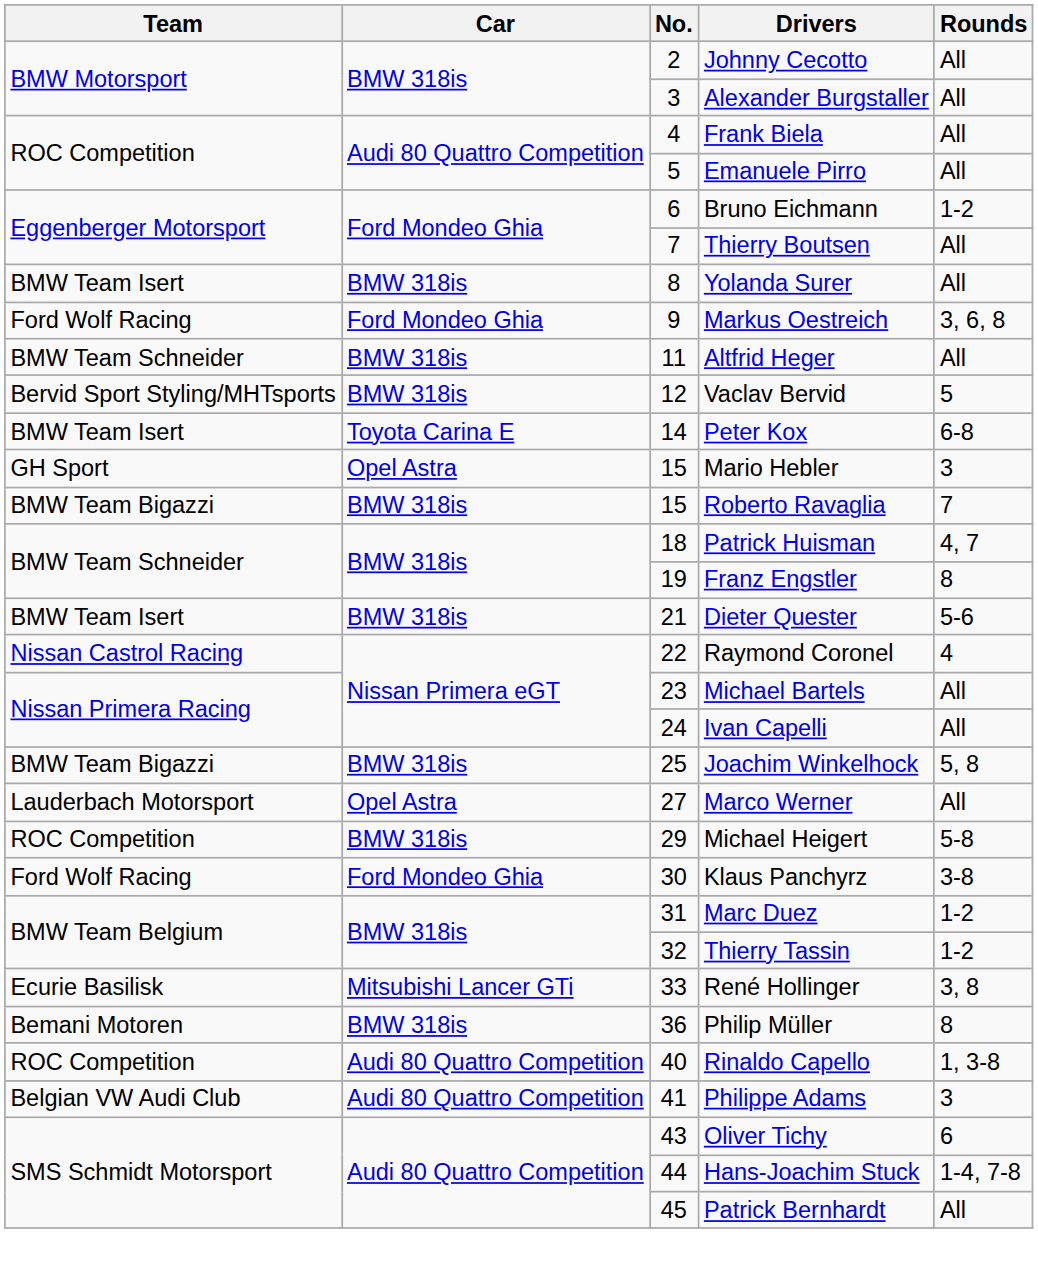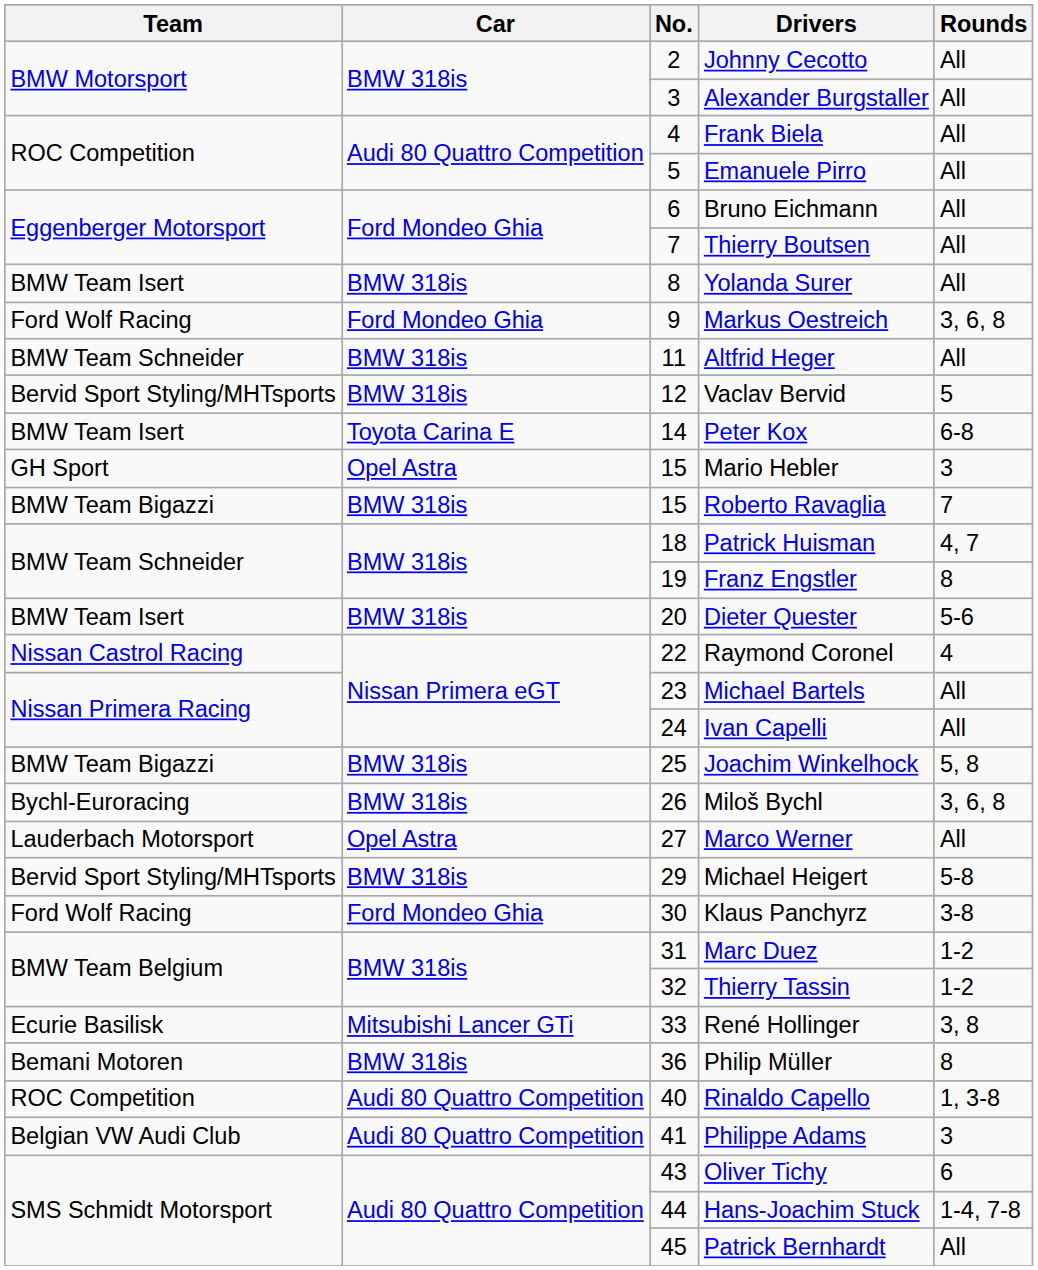 <table class="wikitable" style="font-size: 85%;">
 <tr>
 <th>Team</th>
 <th>Car</th>
 <th>No.</th>
 <th>Drivers</th>
 <th>Rounds</th>
 </tr>
 <tr>
 <td rowspan="2"> <a href='#'>BMW Motorsport</a></td>
 <td rowspan="2"><a href='#'>BMW 318is</a></td>
 <td align="center">2</td>
 <td> <a href='#'>Johnny Cecotto</a></td>
 <td>All</td>
 </tr>
 <tr>
 <td align="center">3</td>
 <td> <a href='#'>Alexander Burgstaller</a></td>
 <td>All</td>
 </tr>
 <tr>
 <td rowspan="2"> ROC Competition</td>
 <td rowspan="2"><a href='#'>Audi 80 Quattro Competition</a></td>
 <td align="center">4</td>
 <td> <a href='#'>Frank Biela</a></td>
 <td>All</td>
 </tr>
 <tr>
 <td align="center">5</td>
 <td> <a href='#'>Emanuele Pirro</a></td>
 <td>All</td>
 </tr>
 <tr>
 <td rowspan="2"> <a href='#'>Eggenberger Motorsport</a></td>
 <td rowspan="2"><a href='#'>Ford Mondeo Ghia</a></td>
 <td align="center">6</td>
 <td> Bruno Eichmann</td>
-<td>1-2</td>
+<td>All</td>
 </tr>
 <tr>
 <td align="center">7</td>
 <td> <a href='#'>Thierry Boutsen</a></td>
 <td>All</td>
 </tr>
 <tr>
 <td> BMW Team Isert</td>
 <td><a href='#'>BMW 318is</a></td>
 <td align="center">8</td>
 <td> <a href='#'>Yolanda Surer</a></td>
 <td>All</td>
 </tr>
 <tr>
 <td> Ford Wolf Racing</td>
 <td><a href='#'>Ford Mondeo Ghia</a></td>
 <td align="center">9</td>
 <td> <a href='#'>Markus Oestreich</a></td>
 <td>3, 6, 8</td>
 </tr>
 <tr>
 <td> BMW Team Schneider</td>
 <td><a href='#'>BMW 318is</a></td>
 <td align="center">11</td>
 <td> <a href='#'>Altfrid Heger</a></td>
 <td>All</td>
 </tr>
 <tr>
 <td> Bervid Sport Styling/MHTsports</td>
 <td><a href='#'>BMW 318is</a></td>
 <td align="center">12</td>
 <td> Vaclav Bervid</td>
 <td>5</td>
 </tr>
 <tr>
 <td> BMW Team Isert</td>
 <td rowspan="1"><a href='#'>Toyota Carina E</a></td>
 <td align="center">14</td>
 <td> <a href='#'>Peter Kox</a></td>
 <td>6-8</td>
 </tr>
 <tr>
 <td> GH Sport</td>
 <td><a href='#'>Opel Astra</a></td>
 <td align="center">15</td>
 <td> Mario Hebler</td>
 <td>3</td>
 </tr>
 <tr>
 <td> BMW Team Bigazzi</td>
 <td><a href='#'>BMW 318is</a></td>
 <td align="center">15</td>
 <td> <a href='#'>Roberto Ravaglia</a></td>
 <td>7</td>
 </tr>
 <tr>
 <td rowspan="2"> BMW Team Schneider</td>
 <td rowspan="2"><a href='#'>BMW 318is</a></td>
 <td align="center">18</td>
 <td> <a href='#'>Patrick Huisman</a></td>
 <td>4, 7</td>
 </tr>
 <tr>
 <td align="center">19</td>
 <td> <a href='#'>Franz Engstler</a></td>
 <td>8</td>
 </tr>
 <tr>
 <td> BMW Team Isert</td>
 <td><a href='#'>BMW 318is</a></td>
-<td align="center">21</td>
+<td align="center">20</td>
 <td> <a href='#'>Dieter Quester</a></td>
 <td>5-6</td>
 </tr>
 <tr>
 <td> <a href='#'>Nissan Castrol Racing</a></td>
 <td rowspan="3"><a href='#'>Nissan Primera eGT</a></td>
 <td align="center">22</td>
 <td> Raymond Coronel</td>
 <td>4</td>
 </tr>
 <tr>
 <td rowspan="2"> <a href='#'>Nissan Primera Racing</a></td>
 <td align="center">23</td>
 <td> <a href='#'>Michael Bartels</a></td>
 <td>All</td>
 </tr>
 <tr>
 <td align="center">24</td>
 <td> <a href='#'>Ivan Capelli</a></td>
 <td>All</td>
 </tr>
 <tr>
 <td> BMW Team Bigazzi</td>
 <td><a href='#'>BMW 318is</a></td>
 <td align="center">25</td>
 <td> <a href='#'>Joachim Winkelhock</a></td>
 <td>5, 8</td>
 </tr>
 <tr>
+<td rowspan="1"> Bychl-Euroracing</td>
+<td rowspan="1"><a href='#'>BMW 318is</a></td>
+<td align="center">26</td>
+<td> Miloš Bychl</td>
+<td>3, 6, 8</td>
+</tr>
+<tr>
 <td> Lauderbach Motorsport</td>
 <td><a href='#'>Opel Astra</a></td>
 <td align="center">27</td>
 <td> <a href='#'>Marco Werner</a></td>
 <td>All</td>
 </tr>
 <tr>
-<td> ROC Competition</td>
+<td> Bervid Sport Styling/MHTsports</td>
 <td><a href='#'>BMW 318is</a></td>
 <td align="center">29</td>
 <td> Michael Heigert</td>
 <td>5-8</td>
 </tr>
 <tr>
 <td> Ford Wolf Racing</td>
 <td><a href='#'>Ford Mondeo Ghia</a></td>
 <td align="center">30</td>
 <td> Klaus Panchyrz</td>
 <td>3-8</td>
 </tr>
 <tr>
 <td rowspan="2"> BMW Team Belgium</td>
 <td rowspan="2"><a href='#'>BMW 318is</a></td>
 <td align="center">31</td>
 <td> <a href='#'>Marc Duez</a></td>
 <td>1-2</td>
 </tr>
 <tr>
 <td align="center">32</td>
 <td> <a href='#'>Thierry Tassin</a></td>
 <td>1-2</td>
 </tr>
 <tr>
 <td rowspan="1"> Ecurie Basilisk</td>
 <td rowspan="1"><a href='#'>Mitsubishi Lancer GTi</a></td>
 <td align="center">33</td>
 <td> René Hollinger</td>
 <td>3, 8</td>
 </tr>
 <tr>
 <td rowspan="1"> Bemani Motoren</td>
 <td><a href='#'>BMW 318is</a></td>
 <td align="center">36</td>
 <td> Philip Müller</td>
 <td>8</td>
 </tr>
 <tr>
 <td> ROC Competition</td>
 <td><a href='#'>Audi 80 Quattro Competition</a></td>
 <td align="center">40</td>
 <td> <a href='#'>Rinaldo Capello</a></td>
 <td>1, 3-8</td>
 </tr>
 <tr>
 <td rowspan="1"> Belgian VW Audi Club</td>
 <td rowspan="1"><a href='#'>Audi 80 Quattro Competition</a></td>
 <td align="center">41</td>
 <td> <a href='#'>Philippe Adams</a></td>
 <td>3</td>
 </tr>
 <tr>
 <td rowspan="3"> SMS Schmidt Motorsport</td>
 <td rowspan="3"><a href='#'>Audi 80 Quattro Competition</a></td>
 <td align="center">43</td>
 <td> <a href='#'>Oliver Tichy</a></td>
 <td>6</td>
 </tr>
 <tr>
 <td align="center">44</td>
 <td> <a href='#'>Hans-Joachim Stuck</a></td>
 <td>1-4, 7-8</td>
 </tr>
 <tr>
 <td align="center">45</td>
 <td> <a href='#'>Patrick Bernhardt</a></td>
 <td>All</td>
 </tr>
 </table>
